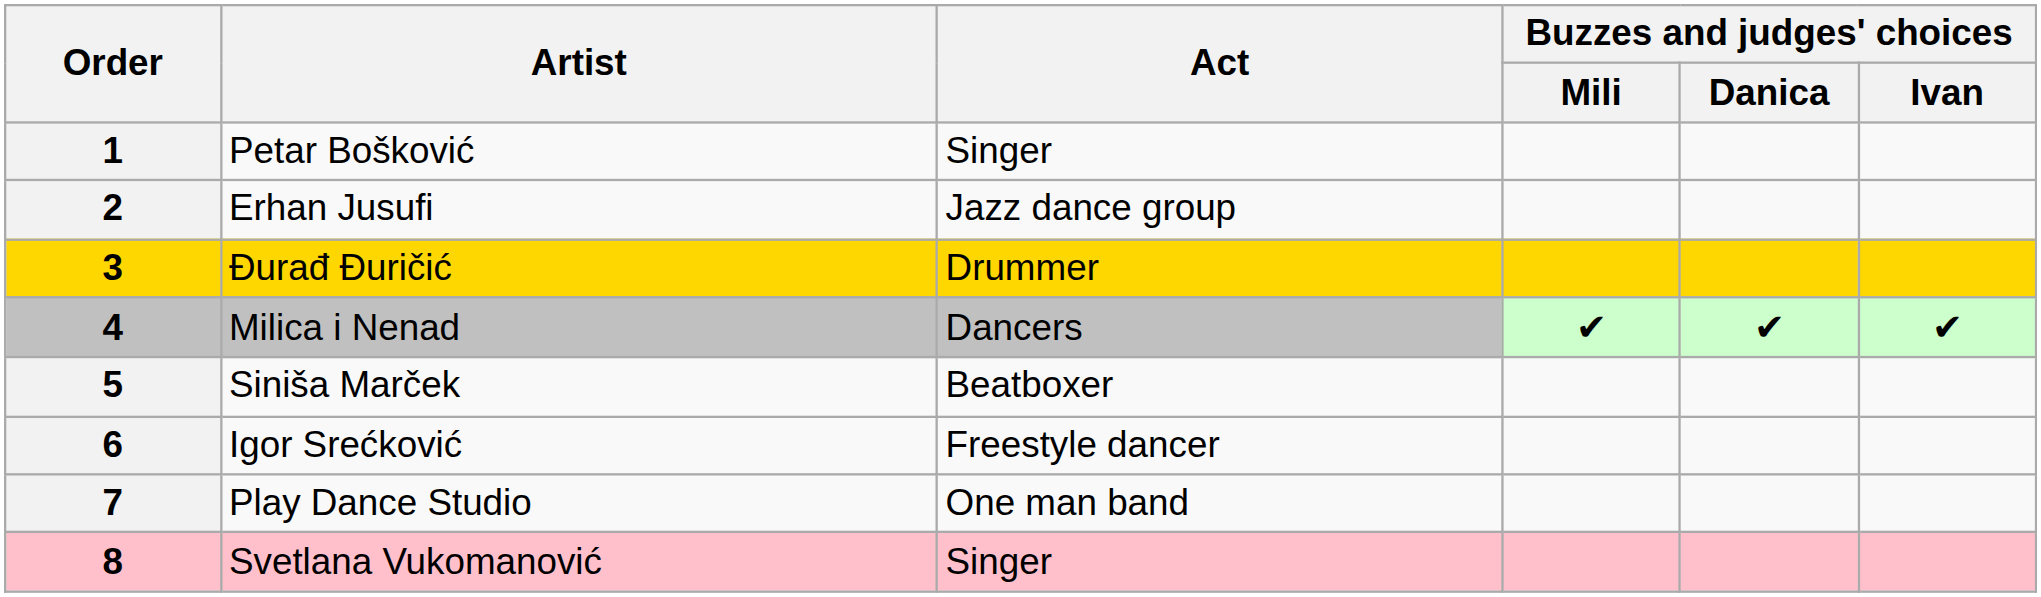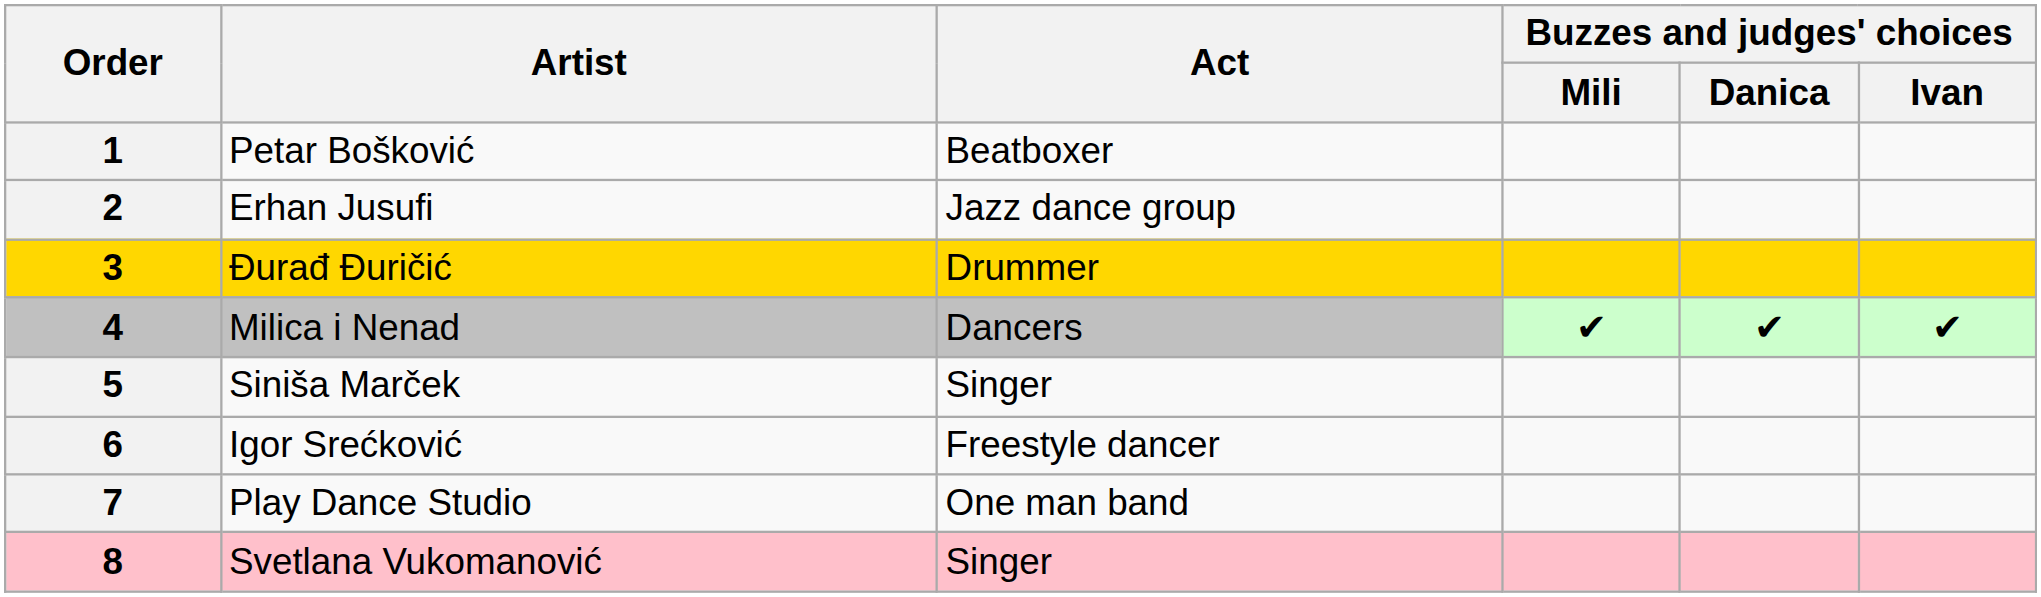 <table class="wikitable" style="width:100%;">
 <tr>
 <th rowspan=2>Order</th>
 <th rowspan=2>Artist</th>
 <th rowspan=2>Act</th>
 <th colspan=3>Buzzes and judges' choices</th>
 </tr>
 <tr>
 <th width="70">Mili</th>
 <th width="70">Danica</th>
 <th width="70">Ivan</th>
 </tr>
 <tr>
 <th>1</th>
 <td>Petar Bošković</td>
-<td>Singer</td>
+<td>Beatboxer</td>
 <td></td>
 <td></td>
 <td></td>
 </tr>
 <tr>
 <th>2</th>
 <td>Erhan Jusufi</td>
 <td>Jazz dance group</td>
 <td></td>
 <td></td>
 <td></td>
 </tr>
 <tr>
 <th style="background:gold;">3</th>
 <td style="background:gold;">Đurađ Đuričić</td>
 <td style="background:gold;">Drummer</td>
 <td style="background:gold;"></td>
 <td style="background:gold;"></td>
 <td style="background:gold;"></td>
 </tr>
 <tr>
 <th style="background:silver;">4</th>
 <td style="background:silver;">Milica i Nenad</td>
 <td style="background:silver;">Dancers</td>
 <td style="background:#cfc; text-align:center;">✔</td>
 <td style="background:#cfc; text-align:center;">✔</td>
 <td style="background:#cfc; text-align:center;">✔</td>
 </tr>
 <tr>
 <th>5</th>
 <td>Siniša Marček</td>
-<td>Beatboxer</td>
+<td>Singer</td>
 <td></td>
 <td></td>
 <td></td>
 </tr>
 <tr>
 <th>6</th>
 <td>Igor Srećković</td>
 <td>Freestyle dancer</td>
 <td></td>
 <td></td>
 <td></td>
 </tr>
 <tr>
 <th>7</th>
 <td>Play Dance Studio</td>
 <td>One man band</td>
 <td></td>
 <td></td>
 <td></td>
 </tr>
 <tr>
 <th style="background:pink;">8</th>
 <td style="background:pink;">Svetlana Vukomanović</td>
 <td style="background:pink;">Singer</td>
 <td style="background:pink;"></td>
 <td style="background:pink;"></td>
 <td style="background:pink;"></td>
 </tr>
 </table>
